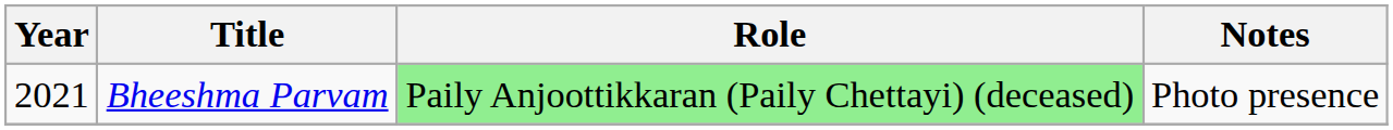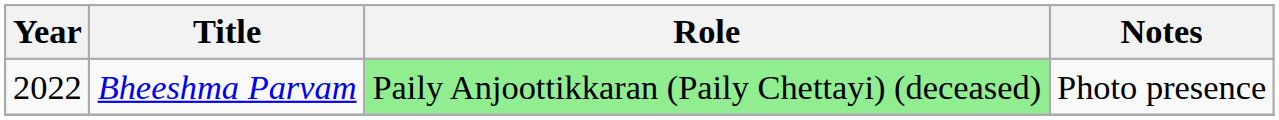 <table class="wikitable sortable">
 <tr>
 <th>Year</th>
 <th>Title</th>
 <th>Role</th>
 <th class="unsortable">Notes</th>
 </tr>
 <tr>
-<td>2021</td>
+<td>2022</td>
 <td><em><a href='#'>Bheeshma Parvam</a></em></td>
 <td style="background: lightgreen;">Paily Anjoottikkaran (Paily Chettayi) (deceased)</td>
 <td>Photo presence</td>
 </tr>
 <tr>
 </tr>
 </table>
